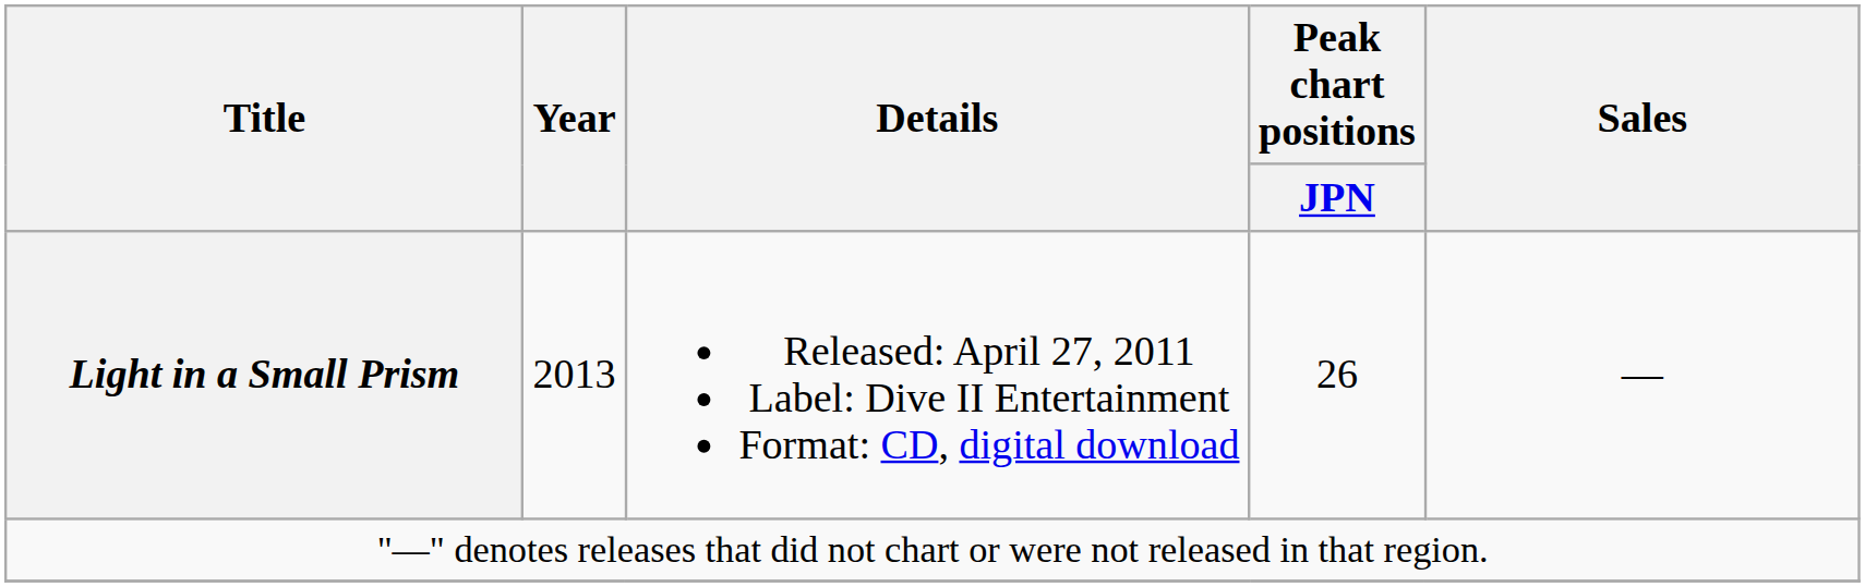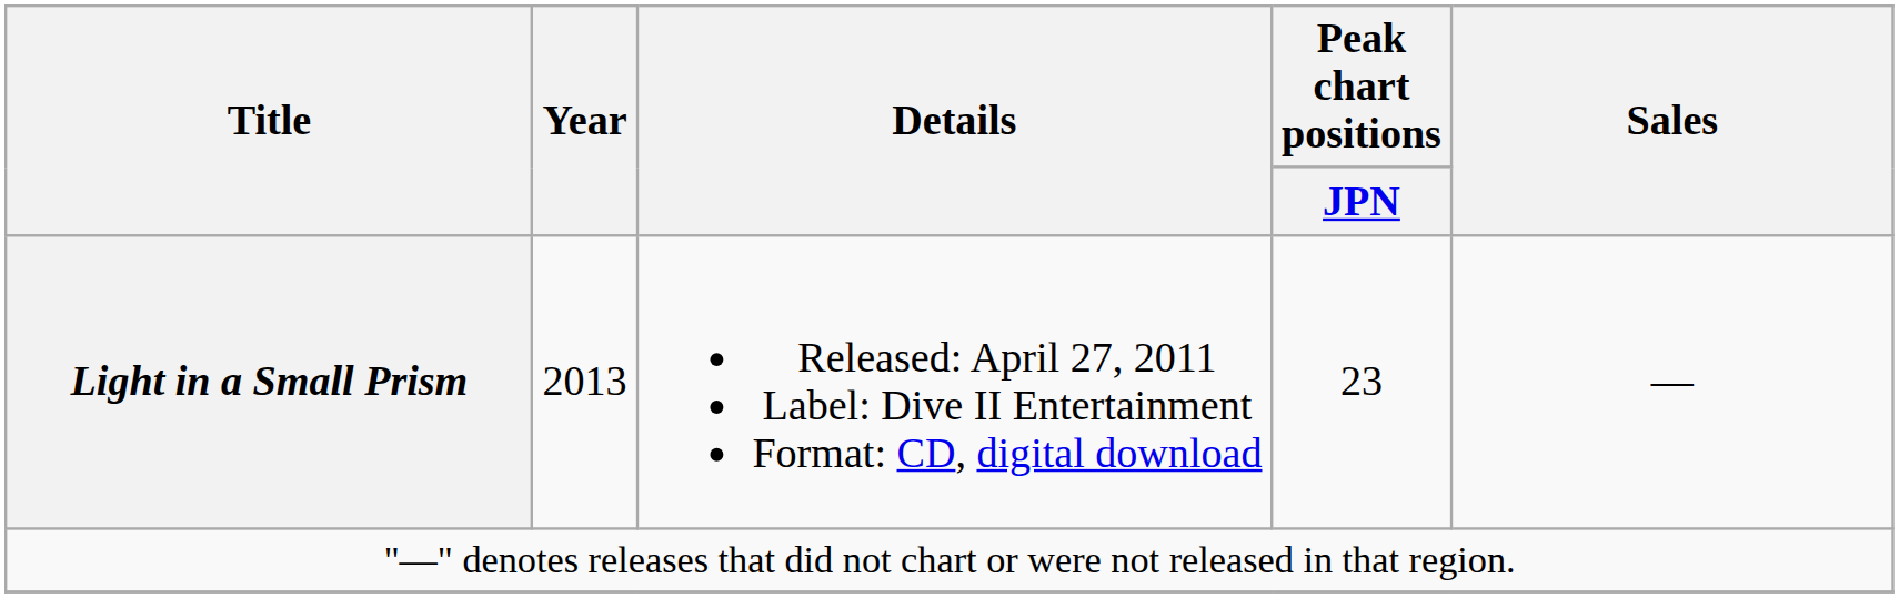 <table class="wikitable plainrowheaders" style="text-align:center;">
 <tr>
 <th rowspan="2" style="width:12em;">Title</th>
 <th rowspan="2">Year</th>
 <th rowspan="2">Details</th>
 <th colspan="1">Peak chart positions</th>
 <th rowspan="2" style="width:10em;">Sales</th>
 </tr>
 <tr>
 <th width="30"><a href='#'>JPN</a><br></th>
 </tr>
 <tr>
 <th scope="row"><em>Light in a Small Prism</em></th>
 <td>2013</td>
 <td><br><ul><li>Released: April 27, 2011</li><li>Label: Dive II Entertainment</li><li>Format: <a href='#'>CD</a>, <a href='#'>digital download</a></li></ul></td>
-<td>26</td>
+<td>23</td>
 <td>—</td>
 </tr>
 <tr>
 <td colspan="5" style="font-size:90%;">"—" denotes releases that did not chart or were not released in that region.</td>
 </tr>
 <tr>
 </tr>
 </table>
